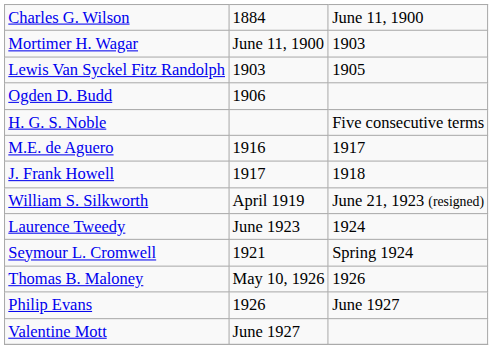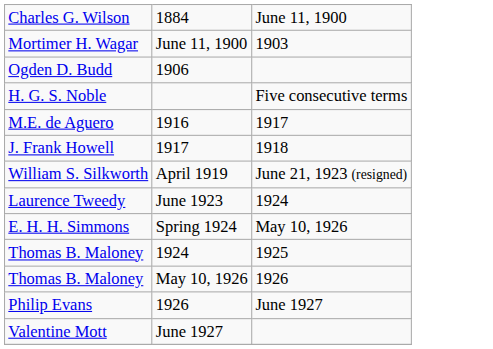 <table class="wikitable">
 <tr>
 <td><a href='#'>Charles G. Wilson</a></td>
 <td>1884</td>
 <td>June 11, 1900</td>
 </tr>
 <tr>
 <td><a href='#'>Mortimer H. Wagar</a></td>
 <td>June 11, 1900</td>
 <td>1903</td>
-</tr>
-<tr>
-<td><a href='#'>Lewis Van Syckel Fitz Randolph</a></td>
-<td>1903</td>
-<td>1905</td>
 </tr>
 <tr>
 <td><a href='#'>Ogden D. Budd</a></td>
 <td>1906</td>
 <td></td>
 </tr>
 <tr>
 <td><a href='#'>H. G. S. Noble</a></td>
 <td></td>
 <td>Five consecutive terms</td>
 </tr>
 <tr>
 <td><a href='#'>M.E. de Aguero</a></td>
 <td>1916</td>
 <td>1917</td>
 </tr>
 <tr>
 <td><a href='#'>J. Frank Howell</a></td>
 <td>1917</td>
 <td>1918</td>
 </tr>
 <tr>
 <td><a href='#'>William S. Silkworth</a></td>
 <td>April 1919</td>
 <td>June 21, 1923 <small>(resigned)</small></td>
 </tr>
 <tr>
 <td><a href='#'>Laurence Tweedy</a></td>
 <td>June 1923</td>
 <td>1924</td>
 </tr>
 <tr>
-<td><a href='#'>Seymour L. Cromwell</a></td>
-<td>1921</td>
+<td><a href='#'>E. H. H. Simmons</a></td>
 <td>Spring 1924</td>
+<td>May 10, 1926</td>
+</tr>
+<tr>
+<td><a href='#'>Thomas B. Maloney</a></td>
+<td>1924</td>
+<td>1925</td>
 </tr>
 <tr>
 <td><a href='#'>Thomas B. Maloney</a></td>
 <td>May 10, 1926</td>
 <td>1926</td>
 </tr>
 <tr>
 <td><a href='#'>Philip Evans</a></td>
 <td>1926</td>
 <td>June 1927</td>
 </tr>
 <tr>
 <td><a href='#'>Valentine Mott</a></td>
 <td>June 1927</td>
 <td></td>
 </tr>
 <tr>
 </tr>
 </table>
